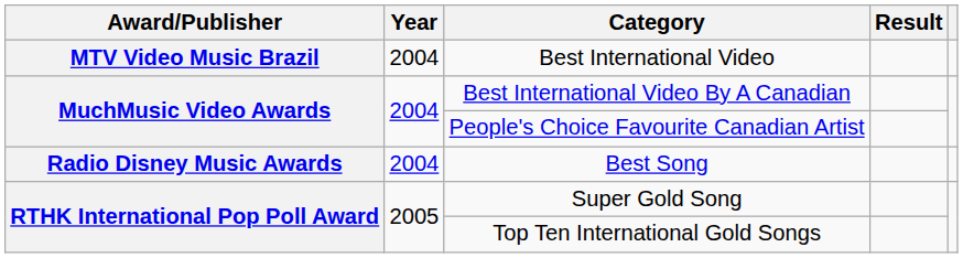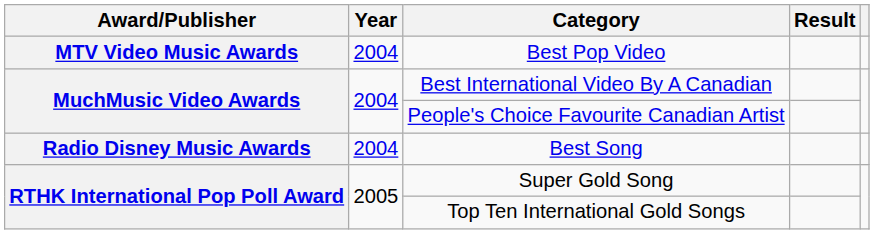 <table class="wikitable sortable plainrowheaders">
 <tr>
 <th scope="col">Award/Publisher</th>
 <th scope="col">Year</th>
 <th scope="col">Category</th>
 <th scope="col">Result</th>
 <th scope="col" class="unsortable"></th>
 </tr>
 <tr>
-<th scope="row"><a href='#'>MTV Video Music Brazil</a></th>
-<td align=center>2004</td>
-<td align=center>Best International Video</td>
+<th scope="row"><a href='#'>MTV Video Music Awards</a></th>
+<td align=center><a href='#'>2004</a></td>
+<td align=center><a href='#'>Best Pop Video</a></td>
 <td></td>
 <td align=center></td>
 </tr>
 <tr>
 <th scope="row" rowspan = "2"><a href='#'>MuchMusic Video Awards</a></th>
 <td align=center rowspan="2"><a href='#'>2004</a></td>
 <td align=center><a href='#'>Best International Video By A Canadian</a></td>
 <td></td>
 <td align=center rowspan="2"></td>
 </tr>
 <tr>
 <td align=center><a href='#'>People's Choice Favourite Canadian Artist</a></td>
 <td></td>
 </tr>
 <tr>
 <th scope="row"><a href='#'>Radio Disney Music Awards</a></th>
 <td align=center><a href='#'>2004</a></td>
 <td align=center><a href='#'>Best Song</a></td>
 <td></td>
 <td align=center></td>
 </tr>
 <tr>
 <th scope="row" rowspan="2"><a href='#'>RTHK International Pop Poll Award</a></th>
 <td align=center rowspan = "2">2005</td>
 <td align=center>Super Gold Song</td>
 <td></td>
 <td align=center rowspan="2"><br></td>
 </tr>
 <tr>
 <td align=center>Top Ten International Gold Songs</td>
 <td></td>
 </tr>
 </table>
